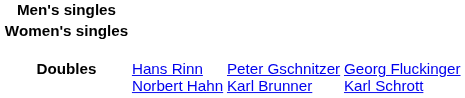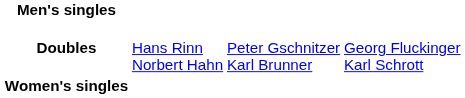 <table>
 <tr>
 <th scope=row>Men's singles<br></th>
-<td></td>
-<td></td>
-<td></td>
-</tr>
-<tr>
-<th scope=row>Women's singles<br></th>
 <td></td>
 <td></td>
 <td></td>
 </tr>
 <tr>
 <th scope=row>Doubles<br></th>
 <td><br><a href='#'>Hans Rinn</a><br><a href='#'>Norbert Hahn</a></td>
 <td><br><a href='#'>Peter Gschnitzer</a><br><a href='#'>Karl Brunner</a></td>
 <td><br><a href='#'>Georg Fluckinger</a><br><a href='#'>Karl Schrott</a></td>
 </tr>
+<tr>
+<th scope=row>Women's singles<br></th>
+<td></td>
+<td></td>
+<td></td>
+</tr>
 </table>
